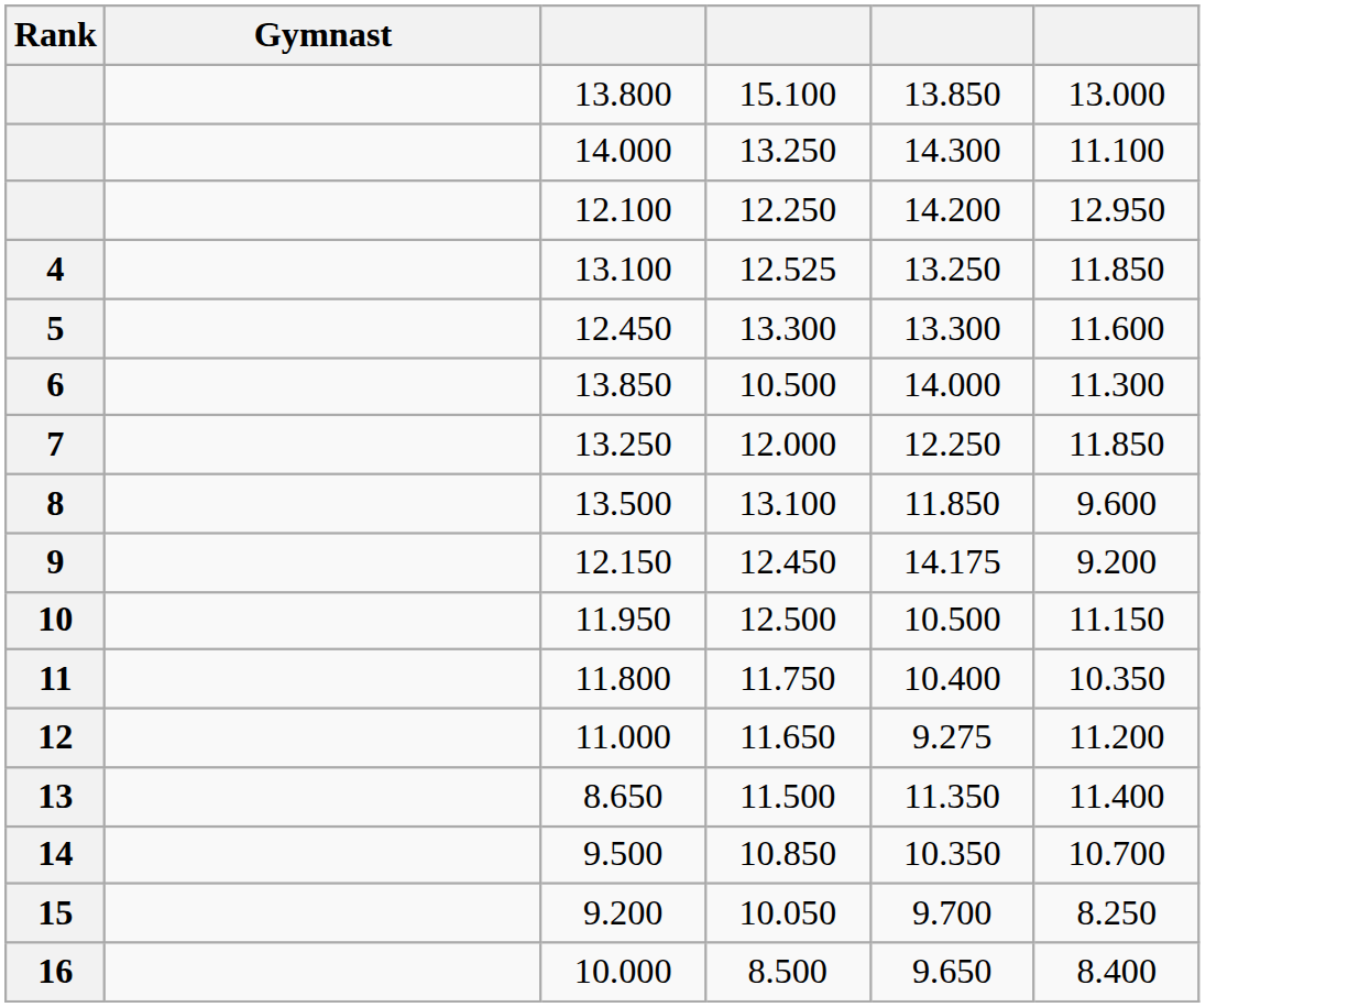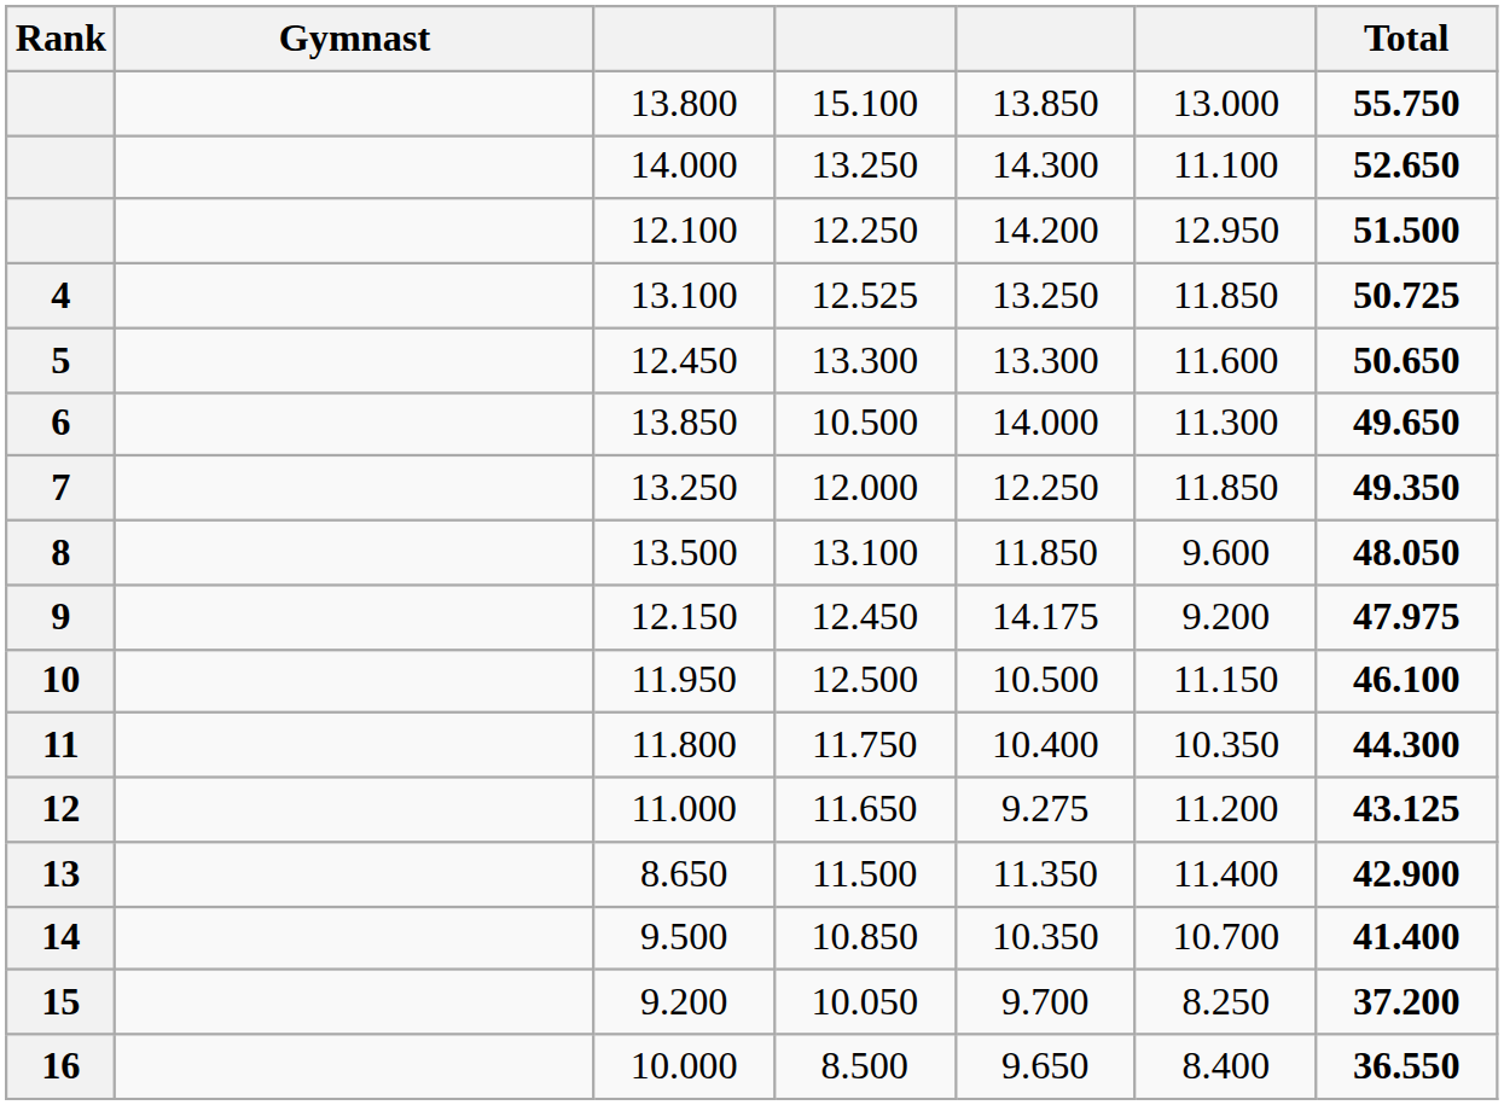 <table class="wikitable sortable" style="text-align:center; font-size:90%">
 <tr>
 <th scope="col" style="width:20px;">Rank</th>
 <th ! scope="col" style="width:170px;">Gymnast</th>
 <th ! scope="col" style="width:60px;"></th>
 <th ! scope="col" style="width:60px;"></th>
 <th ! scope="col" style="width:60px;"></th>
 <th ! scope="col" style="width:60px;"></th>
+<th ! scope="col" style="width:60px;">Total</th>
 </tr>
 <tr>
 <th scope=row></th>
 <td align=left></td>
 <td>13.800</td>
 <td>15.100</td>
 <td>13.850</td>
 <td>13.000</td>
+<td><strong>55.750</strong></td>
 </tr>
 <tr>
 <th scope=row></th>
 <td align=left></td>
 <td>14.000</td>
 <td>13.250</td>
 <td>14.300</td>
 <td>11.100</td>
+<td><strong>52.650</strong></td>
 </tr>
 <tr>
 <th scope=row></th>
 <td align=left></td>
 <td>12.100</td>
 <td>12.250</td>
 <td>14.200</td>
 <td>12.950</td>
+<td><strong>51.500</strong></td>
 </tr>
 <tr>
 <th scope=row>4</th>
 <td align=left></td>
 <td>13.100</td>
 <td>12.525</td>
 <td>13.250</td>
 <td>11.850</td>
+<td><strong>50.725</strong></td>
 </tr>
 <tr>
 <th scope=row>5</th>
 <td align=left></td>
 <td>12.450</td>
 <td>13.300</td>
 <td>13.300</td>
 <td>11.600</td>
+<td><strong>50.650</strong></td>
 </tr>
 <tr>
 <th scope=row>6</th>
 <td align=left></td>
 <td>13.850</td>
 <td>10.500</td>
 <td>14.000</td>
 <td>11.300</td>
+<td><strong>49.650</strong></td>
 </tr>
 <tr>
 <th scope=row>7</th>
 <td align=left></td>
 <td>13.250</td>
 <td>12.000</td>
 <td>12.250</td>
 <td>11.850</td>
+<td><strong>49.350</strong></td>
 </tr>
 <tr>
 <th scope=row>8</th>
 <td align=left></td>
 <td>13.500</td>
 <td>13.100</td>
 <td>11.850</td>
 <td>9.600</td>
+<td><strong>48.050</strong></td>
 </tr>
 <tr>
 <th scope=row>9</th>
 <td align=left></td>
 <td>12.150</td>
 <td>12.450</td>
 <td>14.175</td>
 <td>9.200</td>
+<td><strong>47.975</strong></td>
 </tr>
 <tr>
 <th scope=row>10</th>
 <td align=left></td>
 <td>11.950</td>
 <td>12.500</td>
 <td>10.500</td>
 <td>11.150</td>
+<td><strong>46.100</strong></td>
 </tr>
 <tr>
 <th scope=row>11</th>
 <td align=left></td>
 <td>11.800</td>
 <td>11.750</td>
 <td>10.400</td>
 <td>10.350</td>
+<td><strong>44.300</strong></td>
 </tr>
 <tr>
 <th scope=row>12</th>
 <td align=left></td>
 <td>11.000</td>
 <td>11.650</td>
 <td>9.275</td>
 <td>11.200</td>
+<td><strong>43.125</strong></td>
 </tr>
 <tr>
 <th scope=row>13</th>
 <td align=left></td>
 <td>8.650</td>
 <td>11.500</td>
 <td>11.350</td>
 <td>11.400</td>
+<td><strong>42.900</strong></td>
 </tr>
 <tr>
 <th scope=row>14</th>
 <td align=left></td>
 <td>9.500</td>
 <td>10.850</td>
 <td>10.350</td>
 <td>10.700</td>
+<td><strong>41.400</strong></td>
 </tr>
 <tr>
 <th scope=row>15</th>
 <td align=left></td>
 <td>9.200</td>
 <td>10.050</td>
 <td>9.700</td>
 <td>8.250</td>
+<td><strong>37.200</strong></td>
 </tr>
 <tr>
 <th scope=row>16</th>
 <td align=left></td>
 <td>10.000</td>
 <td>8.500</td>
 <td>9.650</td>
 <td>8.400</td>
+<td><strong>36.550</strong></td>
 </tr>
 </table>
